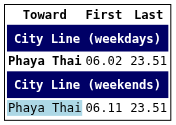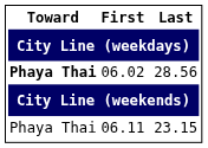 <table style="text-align:centre; font-size:95%; border:1px solid black">
 <tr>
 <th>Toward</th>
 <th colspan="1">First</th>
 <th></th>
 <th>Last</th>
 </tr>
 <tr>
 <th colspan="7" style="background-color:#000066;color:white; height:25px">City Line (weekdays)</th>
 </tr>
 <tr>
 <td><strong>Phaya Thai</strong></td>
 <td style="text-align:center">06.02</td>
 <td></td>
-<td style="text-align:center">23.51</td>
+<td style="text-align:center">28.56</td>
 </tr>
 <tr>
 <th colspan="7" style="background-color:#000066;color:white; height:25px">City Line (weekends)</th>
 </tr>
 <tr>
-<td style="background: lightblue;">Phaya Thai</td>
+<td>Phaya Thai</td>
 <td style="text-align:center">06.11</td>
 <td></td>
-<td style="text-align:center">23.51</td>
+<td style="text-align:center">23.15</td>
 </tr>
 <tr>
 </tr>
 </table>
